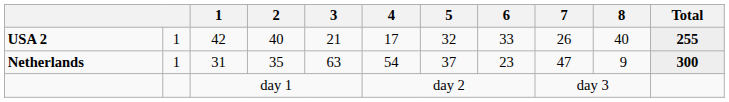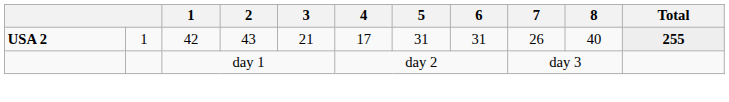 <table class="wikitable" style="width:50%;">
 <tr>
 <th colspan=2></th>
 <th>1</th>
 <th>2</th>
 <th>3</th>
 <th>4</th>
 <th>5</th>
 <th>6</th>
 <th>7</th>
 <th>8</th>
 <th>Total</th>
 </tr>
 <tr align=center>
 <td align=left><strong>USA 2</strong></td>
 <td>1</td>
 <td>42</td>
-<td>40</td>
+<td>43</td>
 <td>21</td>
 <td>17</td>
-<td>32</td>
-<td>33</td>
+<td>31</td>
+<td>31</td>
 <td>26</td>
 <td>40</td>
 <td style="background:#eee;"><strong>255</strong></td>
-</tr>
-<tr align=center>
-<td align=left><strong>Netherlands</strong></td>
-<td>1</td>
-<td>31</td>
-<td>35</td>
-<td>63</td>
-<td>54</td>
-<td>37</td>
-<td>23</td>
-<td>47</td>
-<td> 9</td>
-<td style="background:#eee;"><strong>300</strong></td>
 </tr>
 <tr align=center>
 <td></td>
 <td><small></small></td>
 <td colspan="3" style="width:24%;">day 1</td>
 <td colspan="3" style="width:24%;">day 2</td>
 <td colspan="2" style="width:16%;">day 3</td>
 <td></td>
 </tr>
 </table>
